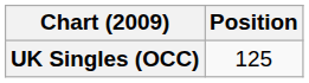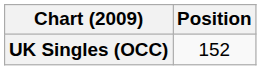 <table class="wikitable plainrowheaders" style="text-align:center">
 <tr>
 <th>Chart (2009)</th>
 <th>Position</th>
 </tr>
 <tr>
 <th scope="row">UK Singles (OCC)</th>
-<td>125</td>
+<td>152</td>
 </tr>
 </table>
